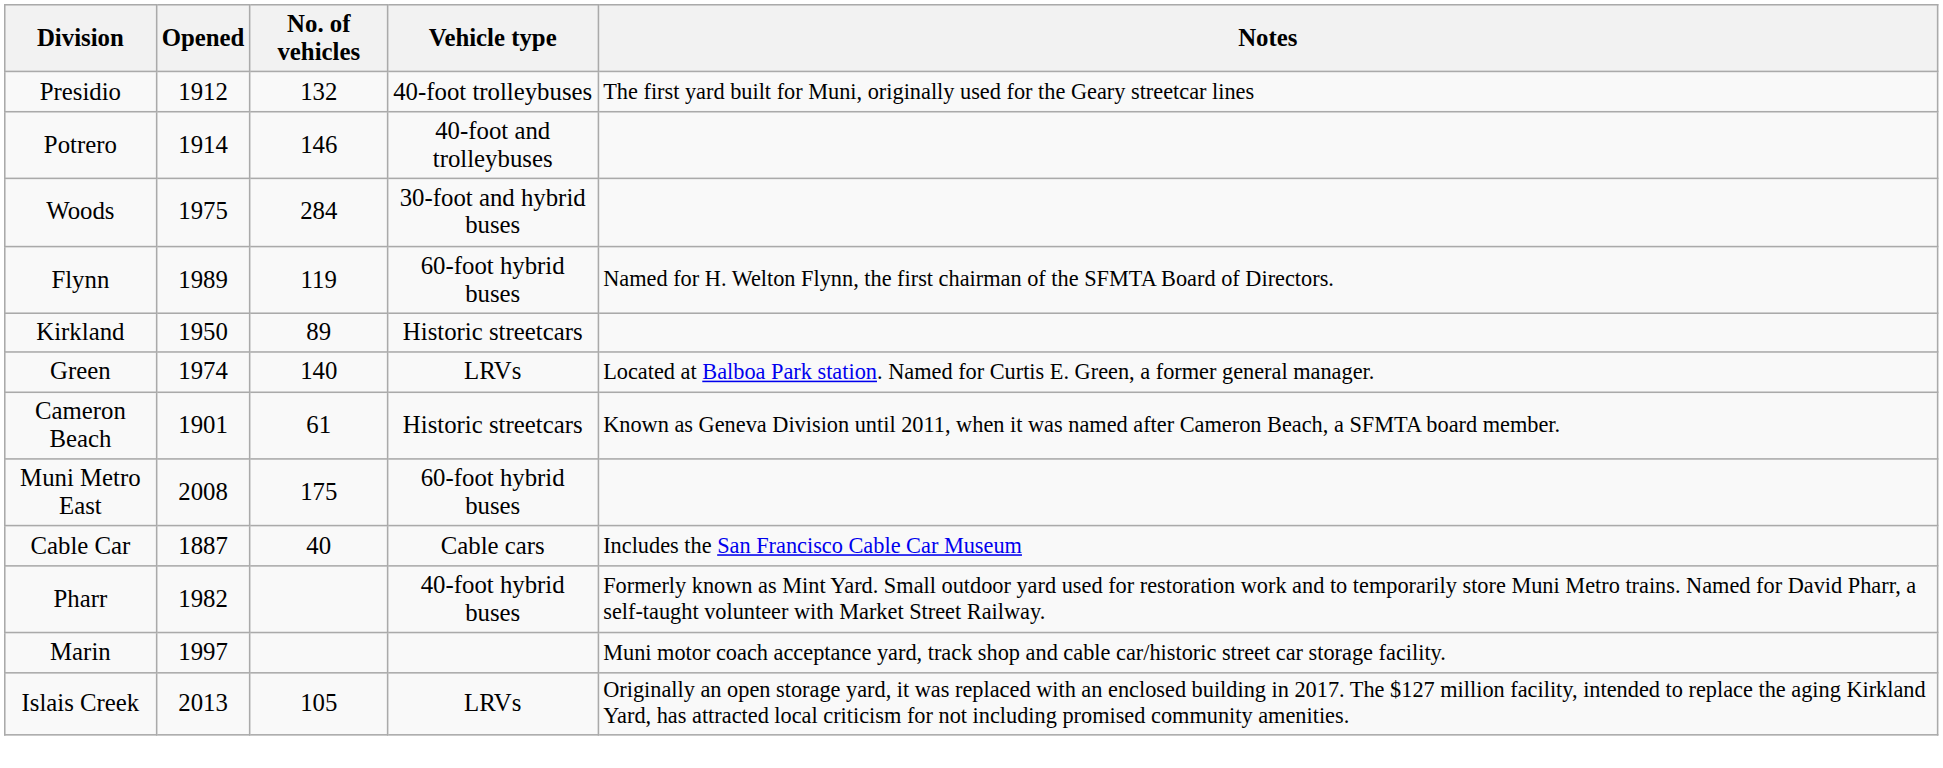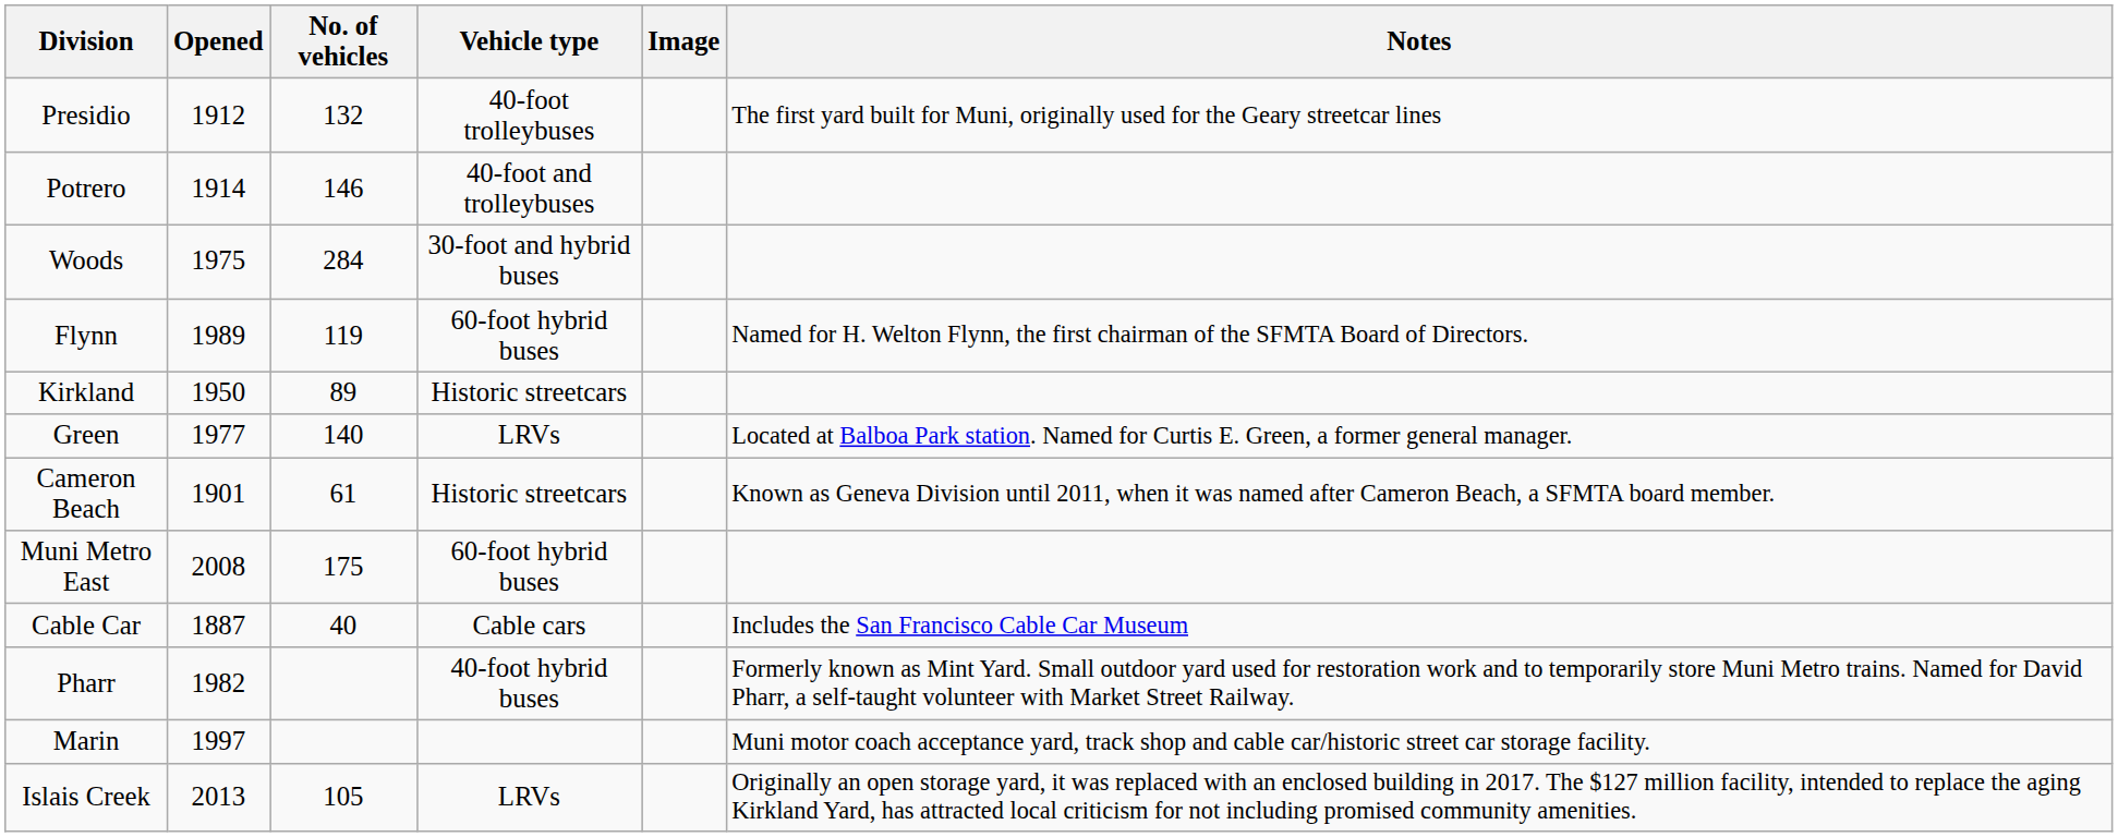 <table class="wikitable sortable sticky-header" style="text-align:center">
 <tr>
 <th>Division</th>
 <th>Opened</th>
 <th>No. of vehicles</th>
 <th class=unsortable>Vehicle type</th>
+<th class=unsortable>Image</th>
 <th class=unsortable>Notes</th>
 </tr>
 <tr>
 <td>Presidio</td>
 <td>1912</td>
 <td>132</td>
 <td>40-foot trolleybuses</td>
+<td></td>
 <td style="text-align:left;font-size:90%;">The first yard built for Muni, originally used for the Geary streetcar lines</td>
 </tr>
 <tr>
 <td>Potrero</td>
 <td>1914</td>
 <td>146</td>
 <td>40-foot and  trolleybuses</td>
+<td></td>
 <td style="text-align:left;font-size:90%;"></td>
 </tr>
 <tr>
 <td>Woods</td>
 <td>1975</td>
 <td>284</td>
 <td>30-foot and  hybrid buses</td>
+<td></td>
 <td style="text-align:left;font-size:90%;"></td>
 </tr>
 <tr>
 <td>Flynn</td>
 <td>1989</td>
 <td>119</td>
 <td>60-foot hybrid buses</td>
+<td></td>
 <td style="text-align:left;font-size:90%;">Named for H. Welton Flynn, the first chairman of the SFMTA Board of Directors.</td>
 </tr>
 <tr>
 <td>Kirkland</td>
 <td>1950</td>
 <td>89</td>
 <td>Historic streetcars</td>
+<td></td>
 <td style="text-align:left;font-size:90%;"></td>
 </tr>
 <tr>
 <td>Green</td>
-<td>1974</td>
+<td>1977</td>
 <td>140</td>
 <td>LRVs</td>
+<td></td>
 <td style="text-align:left;font-size:90%;">Located at <a href='#'>Balboa Park station</a>. Named for Curtis E. Green, a former general manager.</td>
 </tr>
 <tr>
 <td>Cameron Beach</td>
 <td>1901</td>
 <td>61</td>
 <td>Historic streetcars</td>
+<td></td>
 <td style="text-align:left;font-size:90%;">Known as Geneva Division until 2011, when it was named after Cameron Beach, a SFMTA board member.</td>
 </tr>
 <tr>
 <td>Muni Metro East</td>
 <td>2008</td>
 <td>175</td>
 <td>60-foot hybrid buses</td>
+<td></td>
 <td style="text-align:left;font-size:90%;"></td>
 </tr>
 <tr>
 <td>Cable Car</td>
 <td>1887</td>
 <td>40</td>
 <td>Cable cars</td>
+<td></td>
 <td style="text-align:left;font-size:90%;">Includes the <a href='#'>San Francisco Cable Car Museum</a></td>
 </tr>
 <tr>
 <td>Pharr</td>
 <td>1982</td>
 <td></td>
 <td>40-foot hybrid buses</td>
+<td></td>
 <td style="text-align:left;font-size:90%;">Formerly known as Mint Yard. Small outdoor yard used for restoration work and to temporarily store Muni Metro trains. Named for David Pharr, a self-taught volunteer with Market Street Railway.</td>
 </tr>
 <tr>
 <td>Marin</td>
 <td>1997</td>
+<td></td>
 <td></td>
 <td></td>
 <td style="text-align:left;font-size:90%;">Muni motor coach acceptance yard, track shop and cable car/historic street car storage facility.</td>
 </tr>
 <tr>
 <td>Islais Creek</td>
 <td>2013</td>
 <td>105</td>
 <td>LRVs</td>
+<td></td>
 <td style="text-align:left;font-size:90%;">Originally an open storage yard, it was replaced with an enclosed building in 2017. The $127 million facility, intended to replace the aging Kirkland Yard, has attracted local criticism for not including promised community amenities.</td>
 </tr>
 </table>
